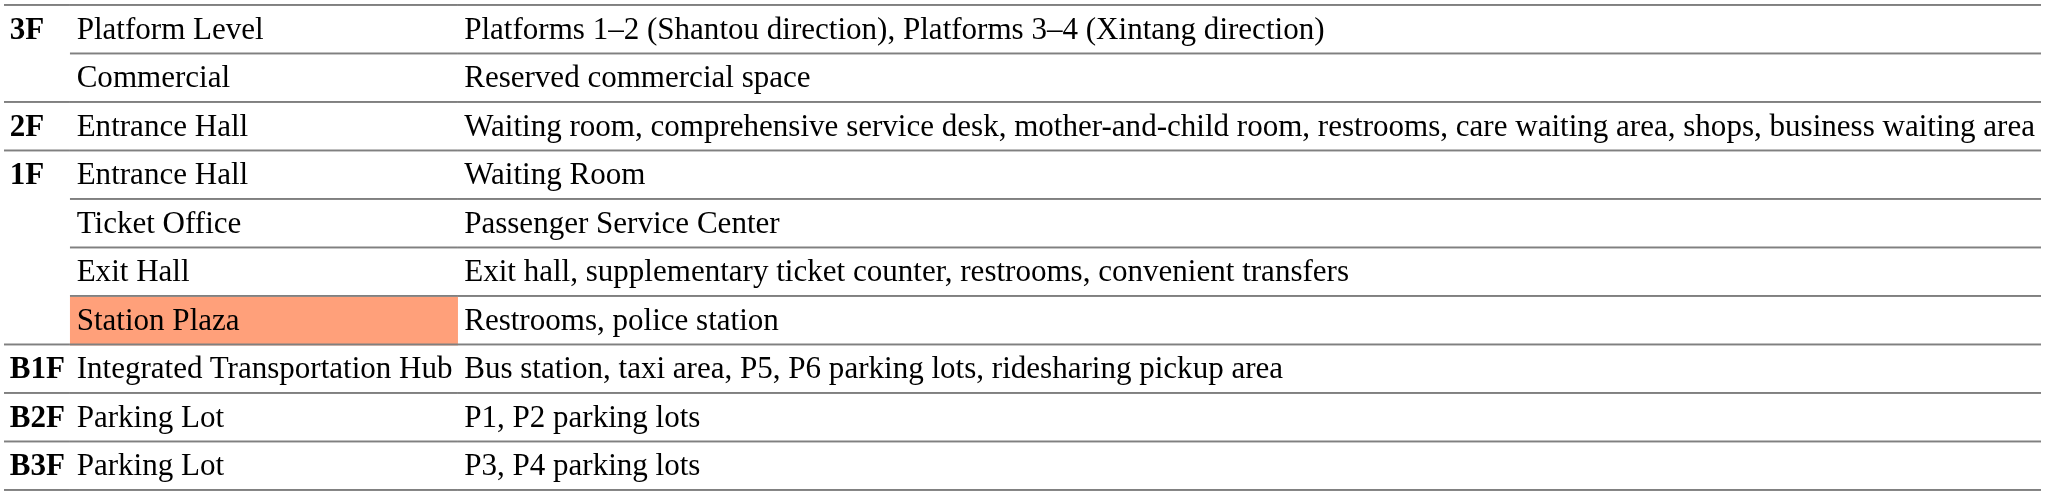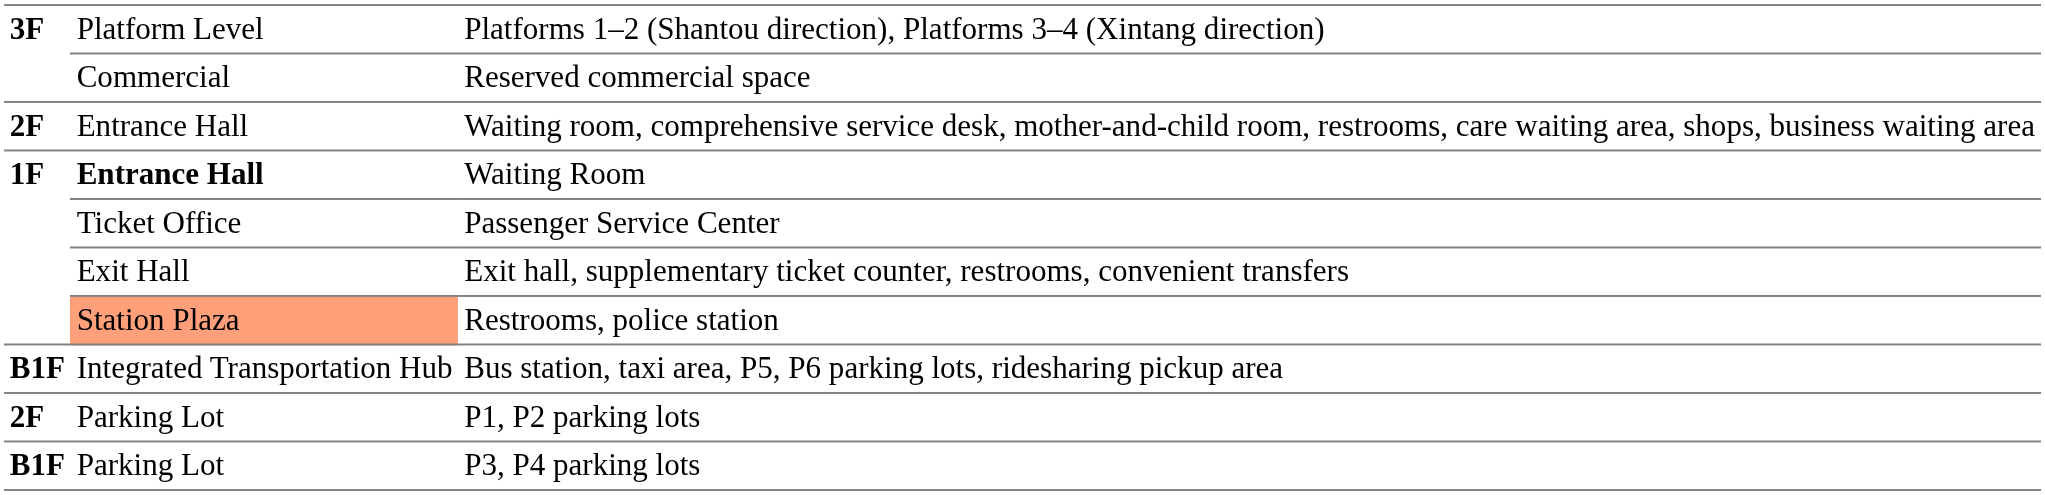 <table cellspacing=0 cellpadding=3>
 <tr>
 <td style="border-top:solid 1px gray;border-bottom:solid 1px gray;" rowspan=2 valign=top><strong>3F</strong></td>
 <td style="border-top:solid 1px gray;border-bottom:solid 1px gray;" valign=top>Platform Level</td>
 <td style="border-top:solid 1px gray;border-bottom:solid 1px gray;" valign=top>Platforms 1–2 (Shantou direction), Platforms 3–4 (Xintang direction)</td>
 </tr>
 <tr>
 <td style="border-bottom:solid 1px gray;"><span>Commercial</span></td>
 <td style="border-bottom:solid 1px gray;"><span>Reserved commercial space</span></td>
 </tr>
 <tr>
 <td style="border-bottom:solid 1px gray;"><strong>2F</strong></td>
 <td style="border-bottom:solid 1px gray;">Entrance Hall</td>
 <td style="border-bottom:solid 1px gray;">Waiting room, comprehensive service desk, mother-and-child room, restrooms, care waiting area, shops<span>, business waiting area</span></td>
 </tr>
 <tr>
 <td style="border-bottom:solid 1px gray;" rowspan=4 valign=top><strong>1F</strong></td>
-<td style="border-bottom:solid 1px gray;"><span>Entrance Hall</span></td>
+<td style="border-bottom:solid 1px gray;"><strong><span>Entrance Hall</span></strong></td>
 <td style="border-bottom:solid 1px gray;"><span>Waiting Room</span></td>
 </tr>
 <tr>
 <td style="border-bottom:solid 1px gray;">Ticket Office</td>
 <td style="border-bottom:solid 1px gray;">Passenger Service Center</td>
 </tr>
 <tr>
 <td style="border-bottom:solid 1px gray;">Exit Hall</td>
 <td style="border-bottom:solid 1px gray;">Exit hall, supplementary ticket counter, restrooms<span>, convenient transfers</span></td>
 </tr>
 <tr>
 <td style="background: lightsalmon; border-bottom:solid 1px gray;">Station Plaza</td>
 <td style="border-bottom:solid 1px gray;">Restrooms, police station</td>
 </tr>
 <tr>
 <td style="border-bottom:solid 1px gray;" valign=top><strong>B1F</strong></td>
 <td style="border-bottom:solid 1px gray;">Integrated Transportation Hub</td>
 <td style="border-bottom:solid 1px gray;">Bus station, taxi area, P5, P6 parking lots, ridesharing pickup area</td>
 </tr>
 <tr>
-<td style="border-bottom:solid 1px gray;" valign=top><strong>B2F</strong></td>
+<td style="border-bottom:solid 1px gray;"><strong>2F</strong></td>
 <td style="border-bottom:solid 1px gray;">Parking Lot</td>
 <td style="border-bottom:solid 1px gray;">P1, P2 parking lots</td>
 </tr>
 <tr>
-<td style="border-bottom:solid 1px gray;" valign=top><strong>B3F</strong></td>
+<td style="border-bottom:solid 1px gray;" valign=top><strong>B1F</strong></td>
 <td style="border-bottom:solid 1px gray;">Parking Lot</td>
 <td style="border-bottom:solid 1px gray;">P3, P4 parking lots</td>
 </tr>
 </table>
